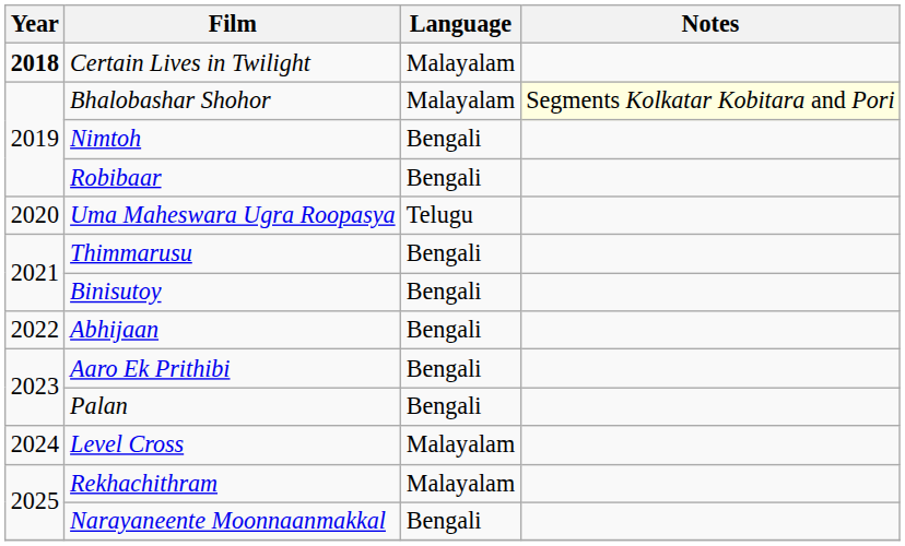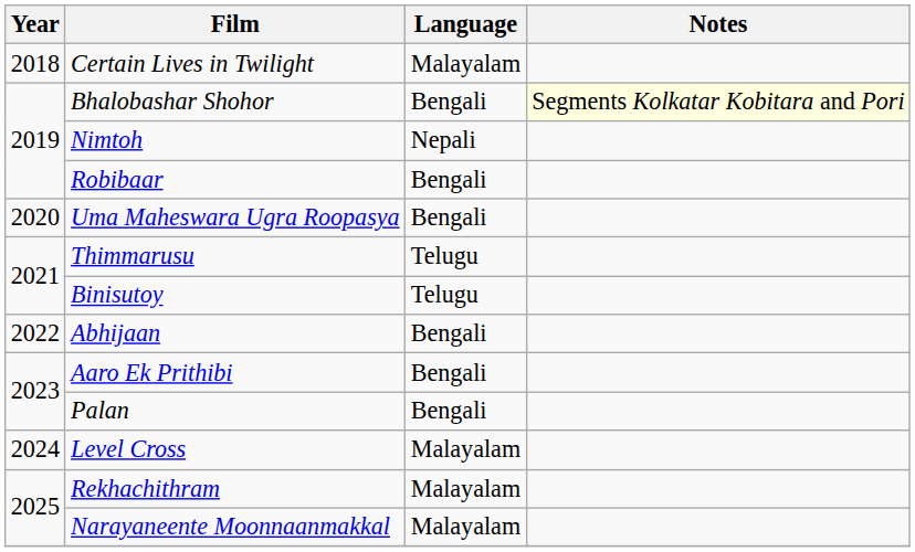 <table class="wikitable sortable">
 <tr>
 <th>Year</th>
 <th>Film</th>
 <th>Language</th>
 <th>Notes</th>
 </tr>
 <tr>
-<td><strong>2018</strong></td>
+<td>2018</td>
 <td><em>Certain Lives in Twilight</em></td>
 <td>Malayalam</td>
 <td></td>
 </tr>
 <tr>
 <td rowspan="3">2019</td>
 <td><em>Bhalobashar Shohor</em></td>
-<td>Malayalam</td>
+<td>Bengali</td>
 <td style="background: lightyellow;">Segments <em> Kolkatar Kobitara </em> and <em>Pori</em></td>
 </tr>
 <tr>
 <td><em><a href='#'>Nimtoh</a></em></td>
-<td>Bengali</td>
+<td>Nepali</td>
 <td></td>
 </tr>
 <tr>
 <td><em><a href='#'>Robibaar</a></em> </td>
 <td>Bengali</td>
 <td></td>
 </tr>
 <tr>
 <td>2020</td>
 <td><em><a href='#'>Uma Maheswara Ugra Roopasya</a></em></td>
-<td>Telugu</td>
+<td>Bengali</td>
 <td></td>
 </tr>
 <tr>
 <td rowspan="2">2021</td>
 <td><em><a href='#'>Thimmarusu</a></em></td>
-<td>Bengali</td>
+<td>Telugu</td>
 <td></td>
 </tr>
 <tr>
 <td><em><a href='#'>Binisutoy</a></em></td>
-<td>Bengali</td>
+<td>Telugu</td>
 <td></td>
 </tr>
 <tr>
 <td>2022</td>
 <td><em><a href='#'>Abhijaan</a></em> </td>
 <td>Bengali</td>
 <td></td>
 </tr>
 <tr>
 <td rowspan="2">2023</td>
 <td><em><a href='#'>Aaro Ek Prithibi</a></em></td>
 <td>Bengali</td>
 <td></td>
 </tr>
 <tr>
 <td><em>Palan</em></td>
 <td>Bengali</td>
 <td></td>
 </tr>
 <tr>
 <td>2024</td>
 <td><em><a href='#'>Level Cross</a></em></td>
 <td>Malayalam</td>
 <td></td>
 </tr>
 <tr>
 <td rowspan=2>2025</td>
 <td><em><a href='#'>Rekhachithram</a></em></td>
 <td>Malayalam</td>
 <td></td>
 </tr>
 <tr>
 <td><em><a href='#'>Narayaneente Moonnaanmakkal</a></em></td>
-<td>Bengali</td>
+<td>Malayalam</td>
 <td></td>
 </tr>
 <tr>
 </tr>
 </table>
